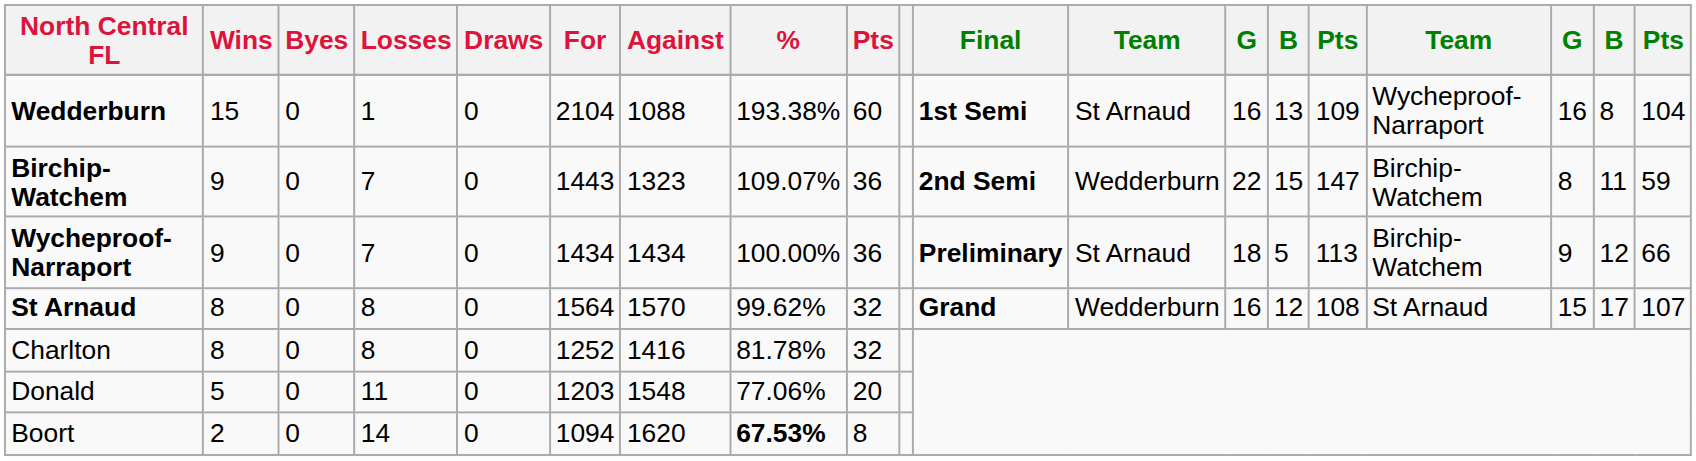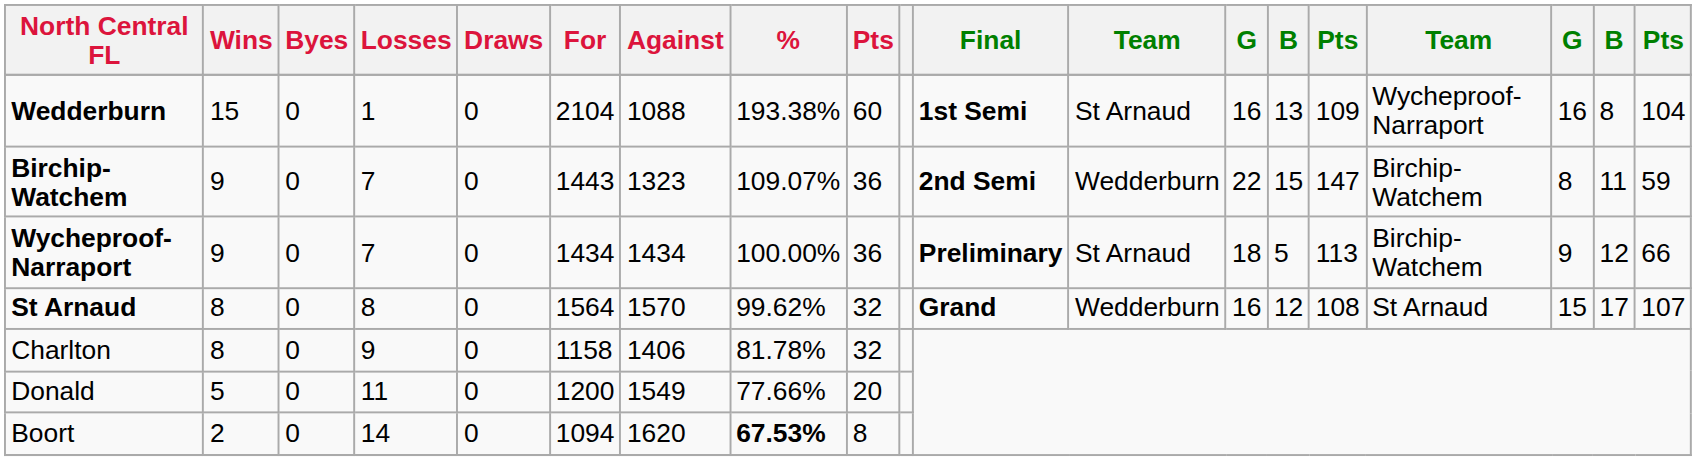 <table style="font-size: 85%; text-align: left;" class="wikitable">
 <tr>
 <th style="color:crimson">North Central  FL</th>
 <th style="color:crimson">Wins</th>
 <th style="color:crimson">Byes</th>
 <th style="color:crimson">Losses</th>
 <th style="color:crimson">Draws</th>
 <th style="color:crimson">For</th>
 <th style="color:crimson">Against</th>
 <th style="color:crimson">%</th>
 <th style="color:crimson">Pts</th>
 <th></th>
 <th style="color:green">Final</th>
 <th style="color:green">Team</th>
 <th style="color:green">G</th>
 <th style="color:green">B</th>
 <th style="color:green">Pts</th>
 <th style="color:green">Team</th>
 <th style="color:green">G</th>
 <th style="color:green">B</th>
 <th style="color:green">Pts</th>
 </tr>
 <tr>
 </tr>
 <tr>
 </tr>
 <tr>
 <td><strong>	Wedderburn	</strong></td>
 <td>15</td>
 <td>0</td>
 <td>1</td>
 <td>0</td>
 <td>2104</td>
 <td>1088</td>
 <td>193.38%</td>
 <td>60</td>
 <td></td>
 <td><strong>1st Semi</strong></td>
 <td>St Arnaud</td>
 <td>16</td>
 <td>13</td>
 <td>109</td>
 <td>Wycheproof-Narraport</td>
 <td>16</td>
 <td>8</td>
 <td>104</td>
 </tr>
 <tr>
 <td><strong>	Birchip-Watchem	</strong></td>
 <td>9</td>
 <td>0</td>
 <td>7</td>
 <td>0</td>
 <td>1443</td>
 <td>1323</td>
 <td>109.07%</td>
 <td>36</td>
 <td></td>
 <td><strong>2nd Semi</strong></td>
 <td>Wedderburn</td>
 <td>22</td>
 <td>15</td>
 <td>147</td>
 <td>Birchip-Watchem</td>
 <td>8</td>
 <td>11</td>
 <td>59</td>
 </tr>
 <tr>
 <td><strong>	Wycheproof-Narraport	</strong></td>
 <td>9</td>
 <td>0</td>
 <td>7</td>
 <td>0</td>
 <td>1434</td>
 <td>1434</td>
 <td>100.00%</td>
 <td>36</td>
 <td></td>
 <td><strong>Preliminary</strong></td>
 <td>St Arnaud</td>
 <td>18</td>
 <td>5</td>
 <td>113</td>
 <td>Birchip-Watchem</td>
 <td>9</td>
 <td>12</td>
 <td>66</td>
 </tr>
 <tr>
 <td><strong>	St Arnaud	</strong></td>
 <td>8</td>
 <td>0</td>
 <td>8</td>
 <td>0</td>
 <td>1564</td>
 <td>1570</td>
 <td>99.62%</td>
 <td>32</td>
 <td></td>
 <td><strong>Grand</strong></td>
 <td>Wedderburn</td>
 <td>16</td>
 <td>12</td>
 <td>108</td>
 <td>St Arnaud</td>
 <td>15</td>
 <td>17</td>
 <td>107</td>
 </tr>
 <tr>
 <td>Charlton</td>
 <td>8</td>
 <td>0</td>
-<td>8</td>
+<td>9</td>
 <td>0</td>
-<td>1252</td>
-<td>1416</td>
+<td>1158</td>
+<td>1406</td>
 <td>81.78%</td>
 <td>32</td>
 <td></td>
 </tr>
 <tr>
 <td>Donald</td>
 <td>5</td>
 <td>0</td>
 <td>11</td>
 <td>0</td>
-<td>1203</td>
-<td>1548</td>
-<td>77.06%</td>
+<td>1200</td>
+<td>1549</td>
+<td>77.66%</td>
 <td>20</td>
 <td></td>
 </tr>
 <tr>
 <td>Boort</td>
 <td>2</td>
 <td>0</td>
 <td>14</td>
 <td>0</td>
 <td>1094</td>
 <td>1620</td>
 <td><strong>67.53%</strong></td>
 <td>8</td>
 <td></td>
 </tr>
 <tr>
 </tr>
 </table>
